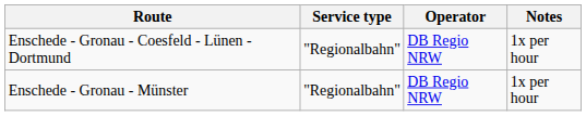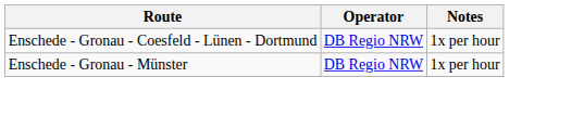 <table class="wikitable">
 <tr>
 <th>Route</th>
-<th>Service type</th>
 <th>Operator</th>
 <th>Notes</th>
 </tr>
 <tr>
 <td>Enschede - Gronau - Coesfeld - Lünen - Dortmund</td>
-<td>"Regionalbahn"</td>
 <td><a href='#'>DB Regio NRW</a></td>
 <td>1x per hour</td>
 </tr>
 <tr>
 <td>Enschede - Gronau - Münster</td>
-<td>"Regionalbahn"</td>
 <td><a href='#'>DB Regio NRW</a></td>
 <td>1x per hour</td>
 </tr>
 </table>
